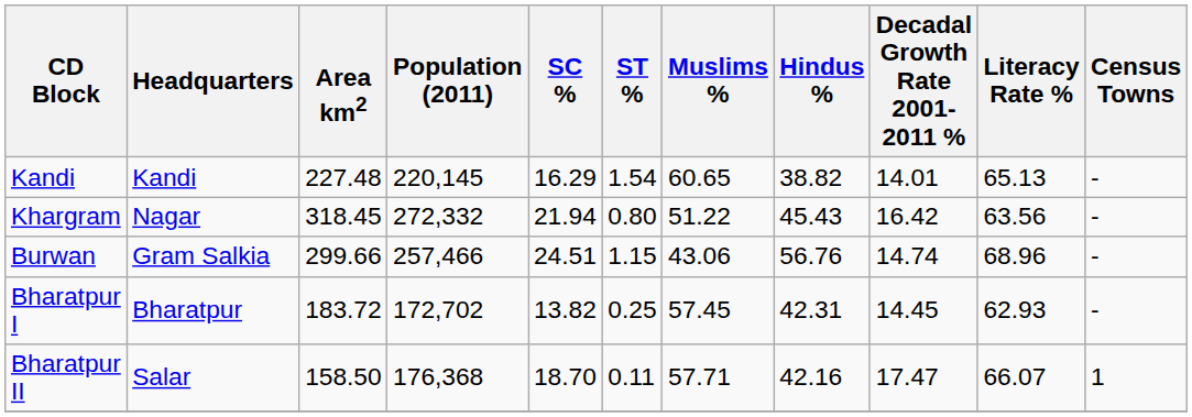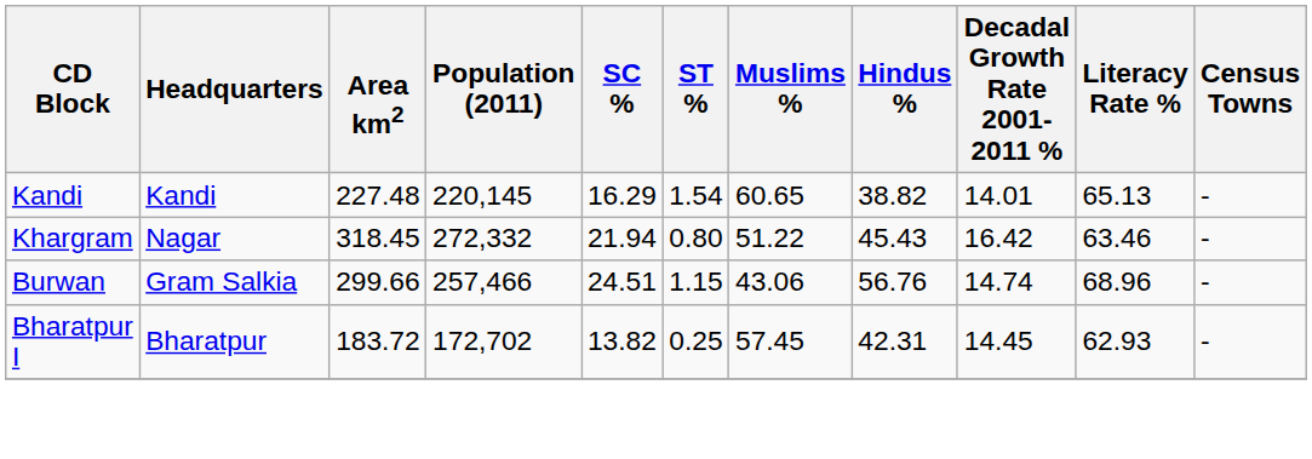 <table class="wikitable sortable">
 <tr>
 <th>CD Block</th>
 <th>Headquarters</th>
 <th><br>Area<br>km<sup>2</sup></th>
 <th>Population<br>(2011)</th>
 <th><a href='#'>SC</a> %</th>
 <th><a href='#'>ST</a> %</th>
 <th><a href='#'>Muslims</a> %</th>
 <th><a href='#'>Hindus</a> %</th>
 <th>Decadal<br> Growth Rate<br> 2001-2011 %</th>
 <th>Literacy<br> Rate %</th>
 <th>Census<br>Towns</th>
 </tr>
 <tr>
 <td><a href='#'>Kandi</a></td>
 <td><a href='#'>Kandi</a></td>
 <td>227.48</td>
 <td>220,145</td>
 <td>16.29</td>
 <td>1.54</td>
 <td>60.65</td>
 <td>38.82</td>
 <td>14.01</td>
 <td>65.13</td>
 <td>-</td>
 </tr>
 <tr>
 <td><a href='#'>Khargram</a></td>
 <td><a href='#'>Nagar</a></td>
 <td>318.45</td>
 <td>272,332</td>
 <td>21.94</td>
 <td>0.80</td>
 <td>51.22</td>
 <td>45.43</td>
 <td>16.42</td>
-<td>63.56</td>
+<td>63.46</td>
 <td>-</td>
 </tr>
 <tr>
 <td><a href='#'>Burwan</a></td>
 <td><a href='#'>Gram Salkia</a></td>
 <td>299.66</td>
 <td>257,466</td>
 <td>24.51</td>
 <td>1.15</td>
 <td>43.06</td>
 <td>56.76</td>
 <td>14.74</td>
 <td>68.96</td>
 <td>-</td>
 </tr>
 <tr>
 <td><a href='#'>Bharatpur I</a></td>
 <td><a href='#'>Bharatpur</a></td>
 <td>183.72</td>
 <td>172,702</td>
 <td>13.82</td>
 <td>0.25</td>
 <td>57.45</td>
 <td>42.31</td>
 <td>14.45</td>
 <td>62.93</td>
 <td>-</td>
 </tr>
 <tr>
-<td><a href='#'>Bharatpur II</a></td>
-<td><a href='#'>Salar</a></td>
-<td>158.50</td>
-<td>176,368</td>
-<td>18.70</td>
-<td>0.11</td>
-<td>57.71</td>
-<td>42.16</td>
-<td>17.47</td>
-<td>66.07</td>
-<td>1</td>
-</tr>
-<tr>
 </tr>
 </table>
